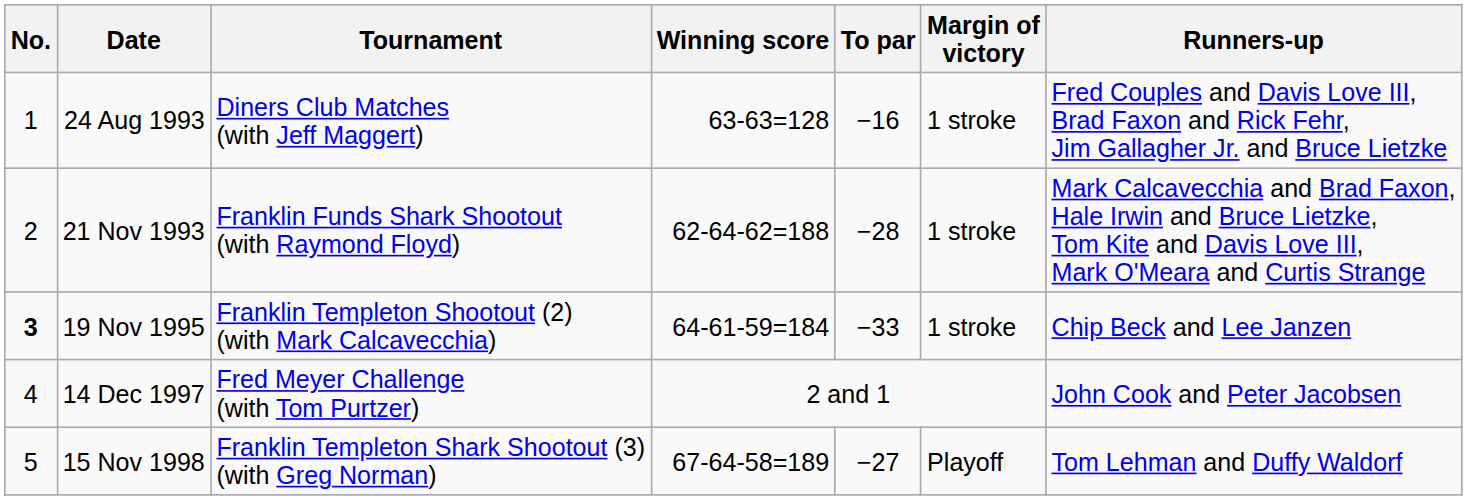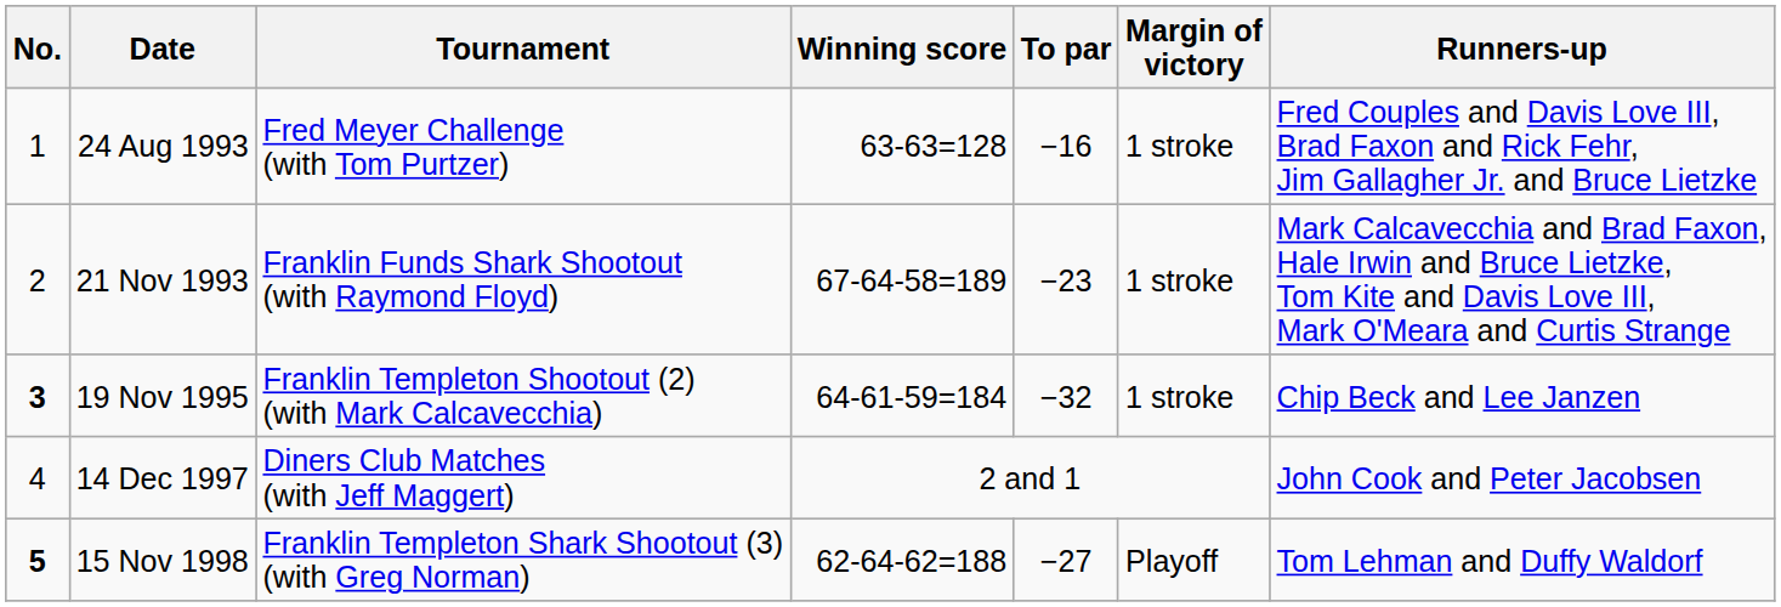 <table class="wikitable" style="font-size:95%;">
 <tr>
 <th>No.</th>
 <th>Date</th>
 <th>Tournament</th>
 <th>Winning score</th>
 <th>To par</th>
 <th>Margin of<br>victory</th>
 <th>Runners-up</th>
 </tr>
 <tr>
 <td align=center>1</td>
 <td align=right>24 Aug 1993</td>
-<td><a href='#'>Diners Club Matches</a><br>(with  <a href='#'>Jeff Maggert</a>)</td>
+<td><a href='#'>Fred Meyer Challenge</a><br>(with  <a href='#'>Tom Purtzer</a>)</td>
 <td align=right>63-63=128</td>
 <td align=center>−16</td>
 <td>1 stroke</td>
 <td> <a href='#'>Fred Couples</a> and  <a href='#'>Davis Love III</a>,<br> <a href='#'>Brad Faxon</a> and  <a href='#'>Rick Fehr</a>,<br> <a href='#'>Jim Gallagher Jr.</a> and  <a href='#'>Bruce Lietzke</a></td>
 </tr>
 <tr>
 <td align=center>2</td>
 <td align=right>21 Nov 1993</td>
 <td><a href='#'>Franklin Funds Shark Shootout</a><br>(with  <a href='#'>Raymond Floyd</a>)</td>
-<td align=right>62-64-62=188</td>
-<td align=center>−28</td>
+<td align=right>67-64-58=189</td>
+<td align=center>−23</td>
 <td>1 stroke</td>
 <td> <a href='#'>Mark Calcavecchia</a> and  <a href='#'>Brad Faxon</a>,<br> <a href='#'>Hale Irwin</a> and  <a href='#'>Bruce Lietzke</a>,<br> <a href='#'>Tom Kite</a> and  <a href='#'>Davis Love III</a>,<br> <a href='#'>Mark O'Meara</a> and  <a href='#'>Curtis Strange</a></td>
 </tr>
 <tr>
 <td align=center><strong>3</strong></td>
 <td align=right>19 Nov 1995</td>
 <td><a href='#'>Franklin Templeton Shootout</a> (2)<br>(with  <a href='#'>Mark Calcavecchia</a>)</td>
 <td align=right>64-61-59=184</td>
-<td align=center>−33</td>
+<td align=center>−32</td>
 <td>1 stroke</td>
 <td> <a href='#'>Chip Beck</a> and  <a href='#'>Lee Janzen</a></td>
 </tr>
 <tr>
 <td align=center>4</td>
 <td align=right>14 Dec 1997</td>
-<td><a href='#'>Fred Meyer Challenge</a><br>(with  <a href='#'>Tom Purtzer</a>)</td>
+<td><a href='#'>Diners Club Matches</a><br>(with  <a href='#'>Jeff Maggert</a>)</td>
 <td colspan=3 align=center>2 and 1</td>
 <td> <a href='#'>John Cook</a> and  <a href='#'>Peter Jacobsen</a></td>
 </tr>
 <tr>
-<td align=center>5</td>
+<td align=center><strong>5</strong></td>
 <td align=right>15 Nov 1998</td>
 <td><a href='#'>Franklin Templeton Shark Shootout</a> (3)<br>(with  <a href='#'>Greg Norman</a>)</td>
-<td align=right>67-64-58=189</td>
+<td align=right>62-64-62=188</td>
 <td align=center>−27</td>
 <td>Playoff</td>
 <td> <a href='#'>Tom Lehman</a> and  <a href='#'>Duffy Waldorf</a></td>
 </tr>
 </table>
